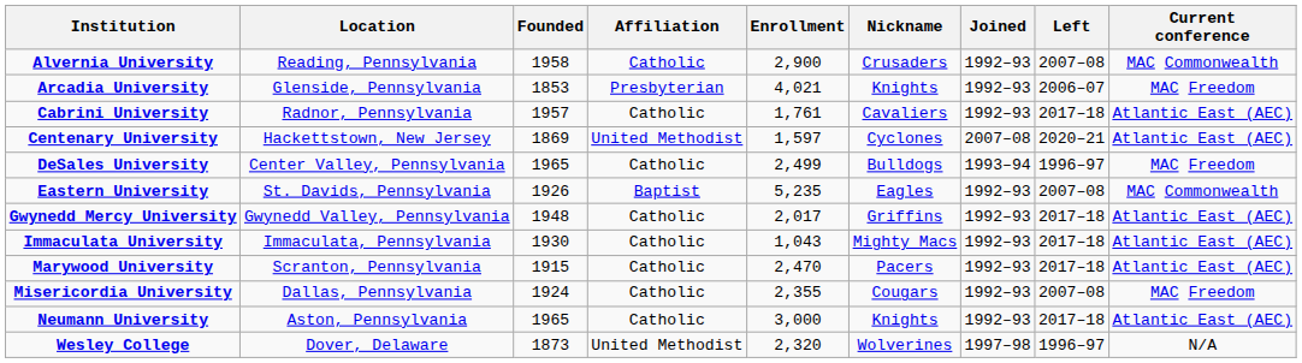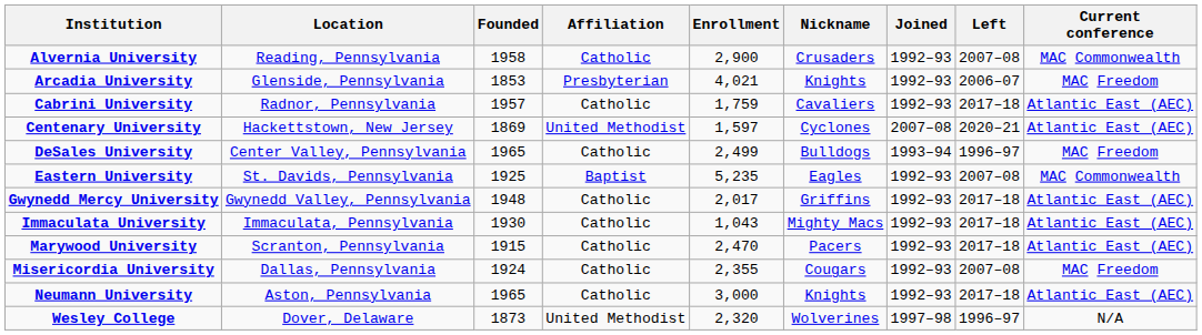 <table class="sortable wikitable" style="text-align:center;">
 <tr>
 <th>Institution</th>
 <th>Location</th>
 <th>Founded</th>
 <th>Affiliation</th>
 <th>Enrollment</th>
 <th>Nickname</th>
 <th>Joined</th>
 <th>Left</th>
 <th>Current<br>conference</th>
 </tr>
 <tr>
 <td><strong><a href='#'>Alvernia University</a></strong></td>
 <td><a href='#'>Reading, Pennsylvania</a></td>
 <td>1958</td>
 <td><a href='#'>Catholic</a><br></td>
 <td>2,900</td>
 <td><a href='#'>Crusaders</a></td>
 <td>1992–93</td>
 <td>2007–08</td>
 <td><a href='#'>MAC</a> <a href='#'>Commonwealth</a></td>
 </tr>
 <tr>
 <td><strong><a href='#'>Arcadia University</a></strong></td>
 <td><a href='#'>Glenside, Pennsylvania</a></td>
 <td>1853</td>
 <td><a href='#'>Presbyterian</a></td>
 <td>4,021</td>
 <td><a href='#'>Knights</a></td>
 <td>1992–93</td>
 <td>2006–07</td>
 <td><a href='#'>MAC</a> <a href='#'>Freedom</a></td>
 </tr>
 <tr>
 <td><strong><a href='#'>Cabrini University</a></strong></td>
 <td><a href='#'>Radnor, Pennsylvania</a></td>
 <td>1957</td>
 <td>Catholic<br></td>
-<td>1,761</td>
+<td>1,759</td>
 <td><a href='#'>Cavaliers</a></td>
 <td>1992–93</td>
 <td>2017–18</td>
 <td><a href='#'>Atlantic East (AEC)</a></td>
 </tr>
 <tr>
 <td><strong><a href='#'>Centenary University</a></strong></td>
 <td><a href='#'>Hackettstown, New Jersey</a></td>
 <td>1869</td>
 <td><a href='#'>United Methodist</a></td>
 <td>1,597</td>
 <td><a href='#'>Cyclones</a></td>
 <td>2007–08</td>
 <td>2020–21</td>
 <td><a href='#'>Atlantic East (AEC)</a></td>
 </tr>
 <tr>
 <td><strong><a href='#'>DeSales University</a></strong></td>
 <td><a href='#'>Center Valley, Pennsylvania</a></td>
 <td>1965</td>
 <td>Catholic<br></td>
 <td>2,499</td>
 <td><a href='#'>Bulldogs</a></td>
 <td>1993–94</td>
 <td>1996–97</td>
 <td><a href='#'>MAC</a> <a href='#'>Freedom</a></td>
 </tr>
 <tr>
 <td><strong><a href='#'>Eastern University</a></strong></td>
 <td><a href='#'>St. Davids, Pennsylvania</a></td>
-<td>1926</td>
+<td>1925</td>
 <td><a href='#'>Baptist</a></td>
 <td>5,235</td>
 <td><a href='#'>Eagles</a></td>
 <td>1992–93</td>
 <td>2007–08</td>
 <td><a href='#'>MAC</a> <a href='#'>Commonwealth</a></td>
 </tr>
 <tr>
 <td><strong><a href='#'>Gwynedd Mercy University</a></strong></td>
 <td><a href='#'>Gwynedd Valley, Pennsylvania</a></td>
 <td>1948</td>
 <td>Catholic<br></td>
 <td>2,017</td>
 <td><a href='#'>Griffins</a></td>
 <td>1992–93</td>
 <td>2017–18</td>
 <td><a href='#'>Atlantic East (AEC)</a></td>
 </tr>
 <tr>
 <td><strong><a href='#'>Immaculata University</a></strong></td>
 <td><a href='#'>Immaculata, Pennsylvania</a></td>
 <td>1930</td>
 <td>Catholic<br></td>
 <td>1,043</td>
 <td><a href='#'>Mighty Macs</a></td>
 <td>1992–93</td>
 <td>2017–18</td>
 <td><a href='#'>Atlantic East (AEC)</a></td>
 </tr>
 <tr>
 <td><strong><a href='#'>Marywood University</a></strong></td>
 <td><a href='#'>Scranton, Pennsylvania</a></td>
 <td>1915</td>
 <td>Catholic<br></td>
 <td>2,470</td>
 <td><a href='#'>Pacers</a></td>
 <td>1992–93</td>
 <td>2017–18</td>
 <td><a href='#'>Atlantic East (AEC)</a></td>
 </tr>
 <tr>
 <td><strong><a href='#'>Misericordia University</a></strong></td>
 <td><a href='#'>Dallas, Pennsylvania</a></td>
 <td>1924</td>
 <td>Catholic<br></td>
 <td>2,355</td>
 <td><a href='#'>Cougars</a></td>
 <td>1992–93</td>
 <td>2007–08</td>
 <td><a href='#'>MAC</a> <a href='#'>Freedom</a></td>
 </tr>
 <tr>
 <td><strong><a href='#'>Neumann University</a></strong></td>
 <td><a href='#'>Aston, Pennsylvania</a></td>
 <td>1965</td>
 <td>Catholic<br></td>
 <td>3,000</td>
 <td><a href='#'>Knights</a></td>
 <td>1992–93</td>
 <td>2017–18</td>
 <td><a href='#'>Atlantic East (AEC)</a></td>
 </tr>
 <tr>
 <td><strong><a href='#'>Wesley College</a></strong></td>
 <td><a href='#'>Dover, Delaware</a></td>
 <td>1873</td>
 <td>United Methodist</td>
 <td>2,320</td>
 <td><a href='#'>Wolverines</a></td>
 <td>1997–98</td>
 <td>1996–97</td>
 <td>N/A</td>
 </tr>
 </table>
